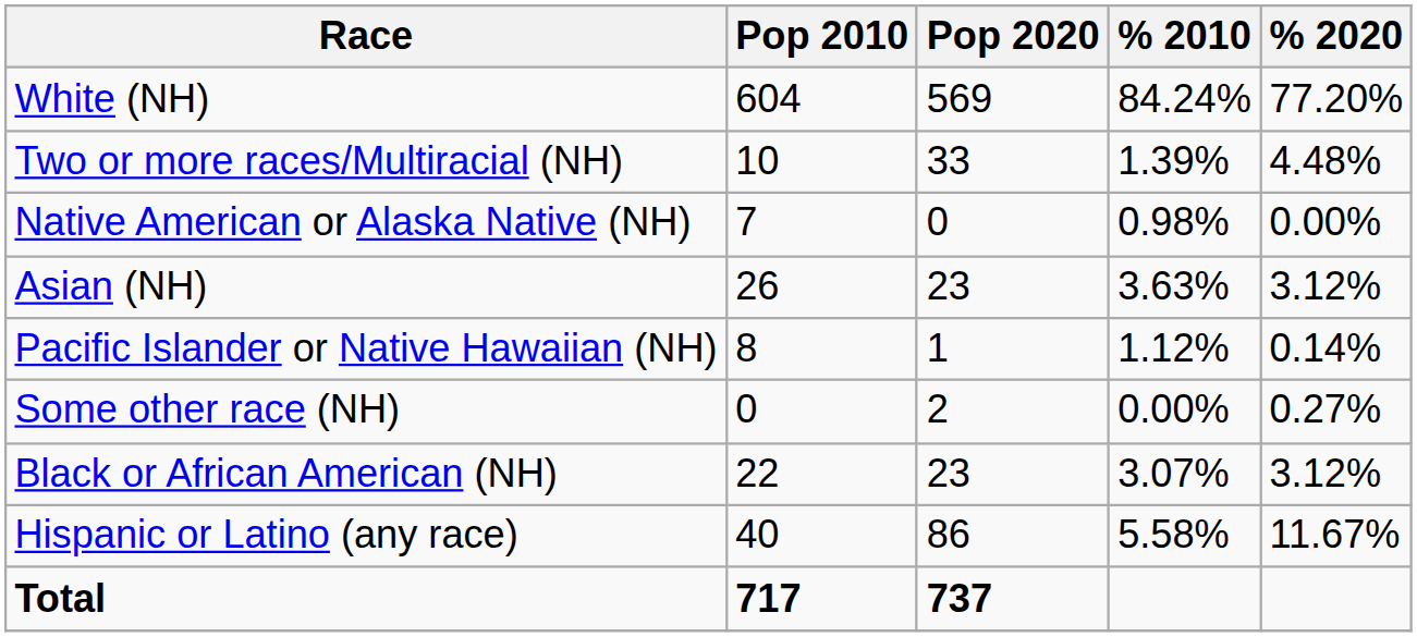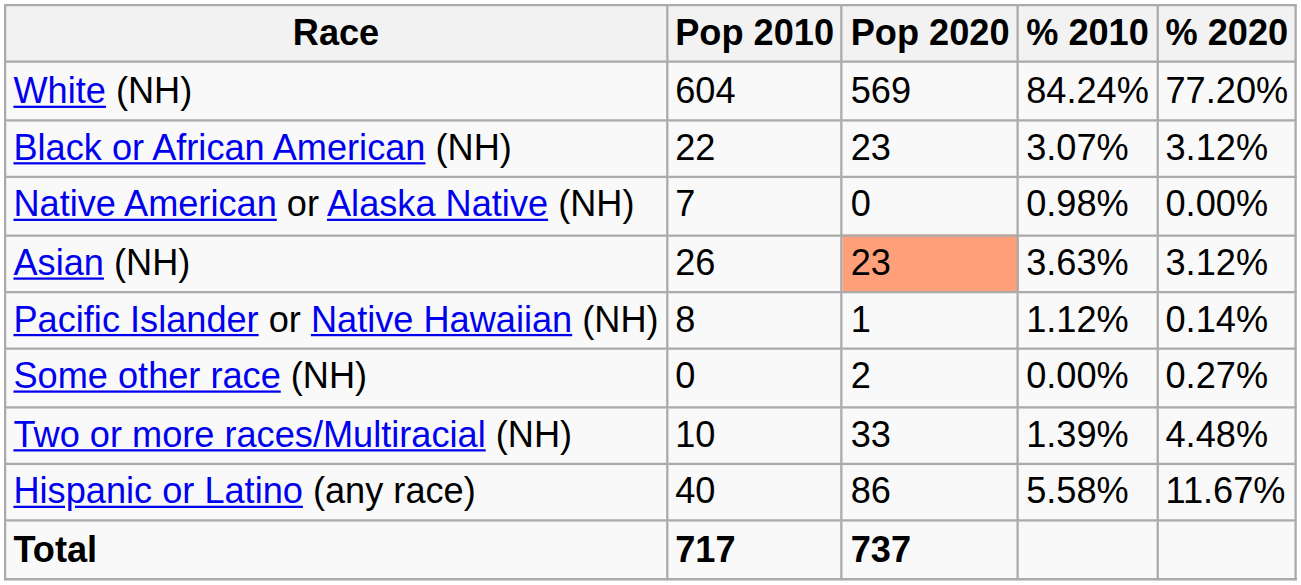 <table class="wikitable">
 <tr>
 <th>Race</th>
 <th>Pop 2010</th>
 <th>Pop 2020</th>
 <th>% 2010</th>
 <th>% 2020</th>
 </tr>
 <tr>
 <td><a href='#'>White</a> (NH)</td>
 <td>604</td>
 <td>569</td>
 <td>84.24%</td>
 <td>77.20%</td>
 </tr>
 <tr>
-<td><a href='#'>Two or more races/Multiracial</a> (NH)</td>
-<td>10</td>
-<td>33</td>
-<td>1.39%</td>
-<td>4.48%</td>
+<td><a href='#'>Black or African American</a> (NH)</td>
+<td>22</td>
+<td>23</td>
+<td>3.07%</td>
+<td>3.12%</td>
 </tr>
 <tr>
 <td><a href='#'>Native American</a> or <a href='#'>Alaska Native</a> (NH)</td>
 <td>7</td>
 <td>0</td>
 <td>0.98%</td>
 <td>0.00%</td>
 </tr>
 <tr>
 <td><a href='#'>Asian</a> (NH)</td>
 <td>26</td>
-<td>23</td>
+<td style="background: lightsalmon;">23</td>
 <td>3.63%</td>
 <td>3.12%</td>
 </tr>
 <tr>
 <td><a href='#'>Pacific Islander</a> or <a href='#'>Native Hawaiian</a> (NH)</td>
 <td>8</td>
 <td>1</td>
 <td>1.12%</td>
 <td>0.14%</td>
 </tr>
 <tr>
 <td><a href='#'>Some other race</a> (NH)</td>
 <td>0</td>
 <td>2</td>
 <td>0.00%</td>
 <td>0.27%</td>
 </tr>
 <tr>
-<td><a href='#'>Black or African American</a> (NH)</td>
-<td>22</td>
-<td>23</td>
-<td>3.07%</td>
-<td>3.12%</td>
+<td><a href='#'>Two or more races/Multiracial</a> (NH)</td>
+<td>10</td>
+<td>33</td>
+<td>1.39%</td>
+<td>4.48%</td>
 </tr>
 <tr>
 <td><a href='#'>Hispanic or Latino</a> (any race)</td>
 <td>40</td>
 <td>86</td>
 <td>5.58%</td>
 <td>11.67%</td>
 </tr>
 <tr>
 <td><strong>Total</strong></td>
 <td><strong>717</strong></td>
 <td><strong>737</strong></td>
 <td></td>
 <td></td>
 </tr>
 <tr>
 </tr>
 </table>
